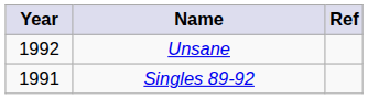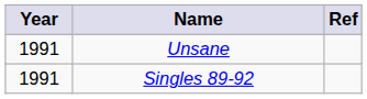 <table class="wikitable" style="font-size:96%; text-align:center; margin: 6px;">
 <tr>
 <th style="background:#dde; width:50px;">Year</th>
 <th style="background:#dde; width:207px;">Name</th>
 <th style="background:#dde; width:25px;">Ref</th>
 </tr>
 <tr>
-<td>1992</td>
+<td>1991</td>
 <td><em><a href='#'>Unsane</a></em></td>
 <td></td>
 </tr>
 <tr>
 <td>1991</td>
 <td><em><a href='#'>Singles 89-92</a></em></td>
 <td></td>
 </tr>
 </table>
